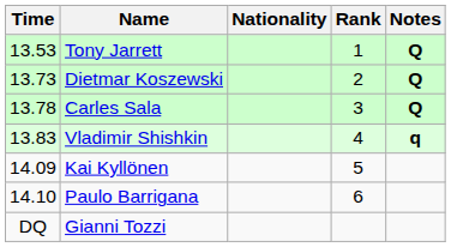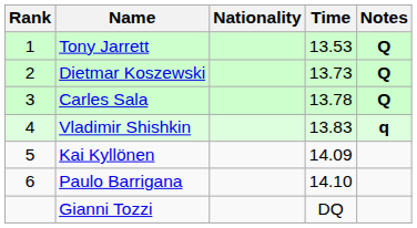 <table class="wikitable sortable" style="text-align:center">
 <tr>
-<th>Time</th>
+<th>Rank</th>
 <th>Name</th>
 <th>Nationality</th>
-<th>Rank</th>
+<th>Time</th>
 <th>Notes</th>
 </tr>
 <tr bgcolor=ccffcc>
-<td>13.53</td>
+<td>1</td>
 <td align=left><a href='#'>Tony Jarrett</a></td>
 <td align=left></td>
-<td>1</td>
+<td>13.53</td>
 <td><strong>Q</strong></td>
 </tr>
 <tr bgcolor=ccffcc>
-<td>13.73</td>
+<td>2</td>
 <td align=left><a href='#'>Dietmar Koszewski</a></td>
 <td align=left></td>
-<td>2</td>
+<td>13.73</td>
 <td><strong>Q</strong></td>
 </tr>
 <tr bgcolor=ccffcc>
-<td>13.78</td>
+<td>3</td>
 <td align=left><a href='#'>Carles Sala</a></td>
 <td align=left></td>
-<td>3</td>
+<td>13.78</td>
 <td><strong>Q</strong></td>
 </tr>
 <tr bgcolor=ddffdd>
-<td>13.83</td>
+<td>4</td>
 <td align=left><a href='#'>Vladimir Shishkin</a></td>
 <td align=left></td>
-<td>4</td>
+<td>13.83</td>
 <td><strong>q</strong></td>
 </tr>
 <tr>
-<td>14.09</td>
+<td>5</td>
 <td align=left><a href='#'>Kai Kyllönen</a></td>
 <td align=left></td>
-<td>5</td>
+<td>14.09</td>
 <td></td>
 </tr>
 <tr>
-<td>14.10</td>
+<td>6</td>
 <td align=left><a href='#'>Paulo Barrigana</a></td>
 <td align=left></td>
-<td>6</td>
+<td>14.10</td>
 <td></td>
 </tr>
 <tr>
-<td>DQ</td>
+<td></td>
 <td align=left><a href='#'>Gianni Tozzi</a></td>
 <td align=left></td>
-<td></td>
+<td>DQ</td>
 <td></td>
 </tr>
 </table>
